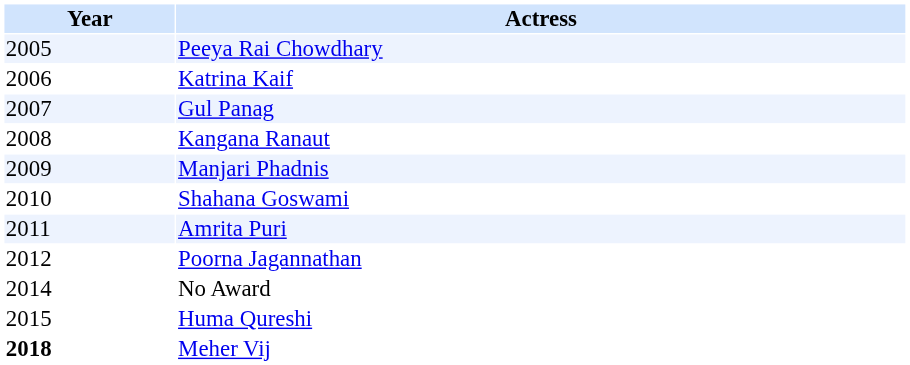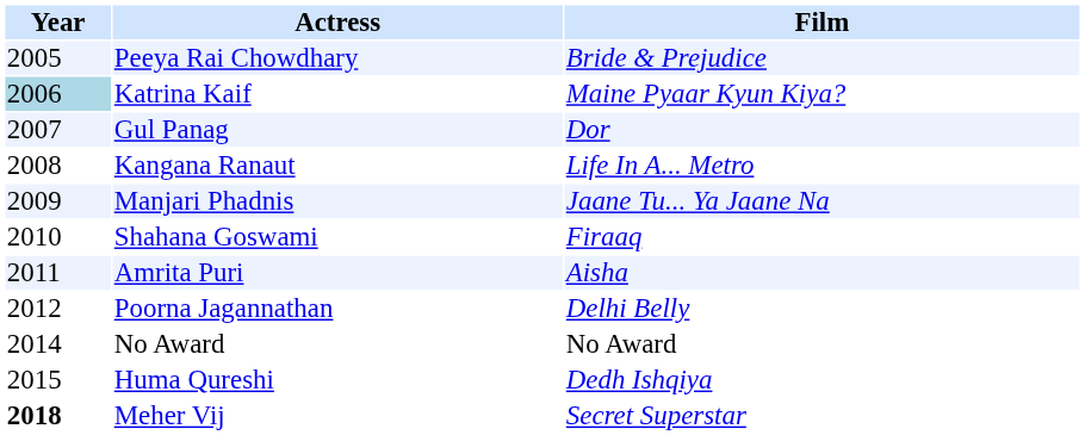 <table cellspacing="1"1" border="0" width="50%">
 <tr bgcolor="#d1e4fd">
 <th>Year</th>
 <th>Actress</th>
+<th>Film</th>
 </tr>
 <tr bgcolor=#edf3fe>
 <td>2005</td>
 <td><a href='#'>Peeya Rai Chowdhary</a></td>
+<td><em><a href='#'>Bride & Prejudice</a></em></td>
 </tr>
 <tr>
-<td>2006</td>
+<td style="background: lightblue;">2006</td>
 <td><a href='#'>Katrina Kaif</a></td>
+<td><em><a href='#'>Maine Pyaar Kyun Kiya?</a></em></td>
 </tr>
 <tr bgcolor=#edf3fe>
 <td>2007</td>
 <td><a href='#'>Gul Panag</a></td>
+<td><em><a href='#'>Dor</a></em></td>
 </tr>
 <tr>
 <td>2008</td>
 <td><a href='#'>Kangana Ranaut</a></td>
+<td><em><a href='#'>Life In A... Metro</a></em></td>
 </tr>
 <tr bgcolor=#edf3fe>
 <td>2009</td>
 <td><a href='#'>Manjari Phadnis</a></td>
+<td><em><a href='#'>Jaane Tu... Ya Jaane Na</a></em></td>
 </tr>
 <tr>
 <td>2010</td>
 <td><a href='#'>Shahana Goswami</a></td>
+<td><em><a href='#'>Firaaq</a></em></td>
 </tr>
 <tr bgcolor=#edf3fe>
 <td>2011</td>
 <td><a href='#'>Amrita Puri</a></td>
+<td><em><a href='#'>Aisha</a></em></td>
 </tr>
 <tr>
 <td>2012</td>
 <td><a href='#'>Poorna Jagannathan</a></td>
+<td><em><a href='#'>Delhi Belly</a></em></td>
 </tr>
 <tr>
 <td>2014</td>
+<td>No Award</td>
 <td>No Award</td>
 </tr>
 <tr>
 <td>2015</td>
 <td><a href='#'>Huma Qureshi</a></td>
+<td><em> <a href='#'>Dedh Ishqiya</a> </em></td>
 </tr>
 <tr>
 <td><strong>2018</strong></td>
 <td><a href='#'>Meher Vij</a></td>
+<td><em> <a href='#'>Secret Superstar</a> </em></td>
 </tr>
 </table>
